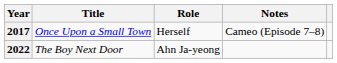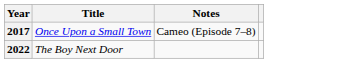 <table class="wikitable plainrowheaders">
 <tr>
 <th scope="col">Year</th>
 <th scope="col">Title</th>
-<th scope="col">Role</th>
 <th scope="col">Notes</th>
 <th scope="col"></th>
 </tr>
 <tr>
 <th scope="row">2017</th>
 <td><em><a href='#'>Once Upon a Small Town</a></em></td>
-<td>Herself</td>
 <td>Cameo (Episode 7–8)</td>
 <td style="text-align:center"></td>
 </tr>
 <tr>
 <th scope="row">2022</th>
 <td><em>The Boy Next Door</em></td>
-<td>Ahn Ja-yeong</td>
 <td></td>
 <td style="text-align:center"></td>
 </tr>
 </table>
